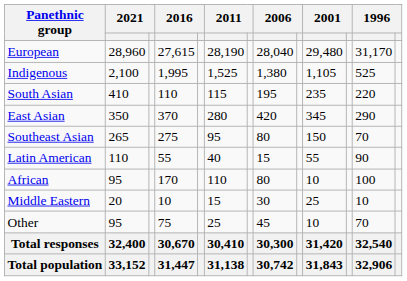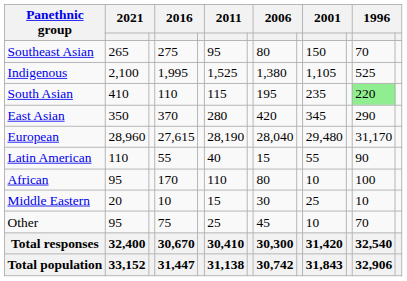 <table class="wikitable collapsible sortable">
 <tr>
 <th rowspan="2"><a href='#'>Panethnic</a><br>group</th>
 <th colspan="2">2021</th>
 <th colspan="2">2016</th>
 <th colspan="2">2011</th>
 <th colspan="2">2006</th>
 <th colspan="2">2001</th>
 <th colspan="2">1996</th>
 </tr>
 <tr>
 <th><a href='#'></a></th>
 <th></th>
 <th></th>
 <th></th>
 <th></th>
 <th></th>
 <th></th>
 <th></th>
 <th></th>
 <th></th>
 <th></th>
 <th></th>
 </tr>
 <tr>
-<td><a href='#'>European</a></td>
-<td>28,960</td>
+<td><a href='#'>Southeast Asian</a></td>
+<td>265</td>
 <td></td>
-<td>27,615</td>
+<td>275</td>
 <td></td>
-<td>28,190</td>
+<td>95</td>
 <td></td>
-<td>28,040</td>
+<td>80</td>
 <td></td>
-<td>29,480</td>
+<td>150</td>
 <td></td>
-<td>31,170</td>
+<td>70</td>
 <td></td>
 </tr>
 <tr>
 <td><a href='#'>Indigenous</a></td>
 <td>2,100</td>
 <td></td>
 <td>1,995</td>
 <td></td>
 <td>1,525</td>
 <td></td>
 <td>1,380</td>
 <td></td>
 <td>1,105</td>
 <td></td>
 <td>525</td>
 <td></td>
 </tr>
 <tr>
 <td><a href='#'>South Asian</a></td>
 <td>410</td>
 <td></td>
 <td>110</td>
 <td></td>
 <td>115</td>
 <td></td>
 <td>195</td>
 <td></td>
 <td>235</td>
 <td></td>
-<td>220</td>
+<td style="background: lightgreen;">220</td>
 <td></td>
 </tr>
 <tr>
 <td><a href='#'>East Asian</a></td>
 <td>350</td>
 <td></td>
 <td>370</td>
 <td></td>
 <td>280</td>
 <td></td>
 <td>420</td>
 <td></td>
 <td>345</td>
 <td></td>
 <td>290</td>
 <td></td>
 </tr>
 <tr>
-<td><a href='#'>Southeast Asian</a></td>
-<td>265</td>
+<td><a href='#'>European</a></td>
+<td>28,960</td>
 <td></td>
-<td>275</td>
+<td>27,615</td>
 <td></td>
-<td>95</td>
+<td>28,190</td>
 <td></td>
-<td>80</td>
+<td>28,040</td>
 <td></td>
-<td>150</td>
+<td>29,480</td>
 <td></td>
-<td>70</td>
+<td>31,170</td>
 <td></td>
 </tr>
 <tr>
 <td><a href='#'>Latin American</a></td>
 <td>110</td>
 <td></td>
 <td>55</td>
 <td></td>
 <td>40</td>
 <td></td>
 <td>15</td>
 <td></td>
 <td>55</td>
 <td></td>
 <td>90</td>
 <td></td>
 </tr>
 <tr>
 <td><a href='#'>African</a></td>
 <td>95</td>
 <td></td>
 <td>170</td>
 <td></td>
 <td>110</td>
 <td></td>
 <td>80</td>
 <td></td>
 <td>10</td>
 <td></td>
 <td>100</td>
 <td></td>
 </tr>
 <tr>
 <td><a href='#'>Middle Eastern</a></td>
 <td>20</td>
 <td></td>
 <td>10</td>
 <td></td>
 <td>15</td>
 <td></td>
 <td>30</td>
 <td></td>
 <td>25</td>
 <td></td>
 <td>10</td>
 <td></td>
 </tr>
 <tr>
 <td>Other</td>
 <td>95</td>
 <td></td>
 <td>75</td>
 <td></td>
 <td>25</td>
 <td></td>
 <td>45</td>
 <td></td>
 <td>10</td>
 <td></td>
 <td>70</td>
 <td></td>
 </tr>
 <tr>
 <th>Total responses</th>
 <th>32,400</th>
 <th></th>
 <th>30,670</th>
 <th></th>
 <th>30,410</th>
 <th></th>
 <th>30,300</th>
 <th></th>
 <th>31,420</th>
 <th></th>
 <th>32,540</th>
 <th></th>
 </tr>
 <tr>
 <th>Total population</th>
 <th>33,152</th>
 <th></th>
 <th>31,447</th>
 <th></th>
 <th>31,138</th>
 <th></th>
 <th>30,742</th>
 <th></th>
 <th>31,843</th>
 <th></th>
 <th>32,906</th>
 <th></th>
 </tr>
 </table>
